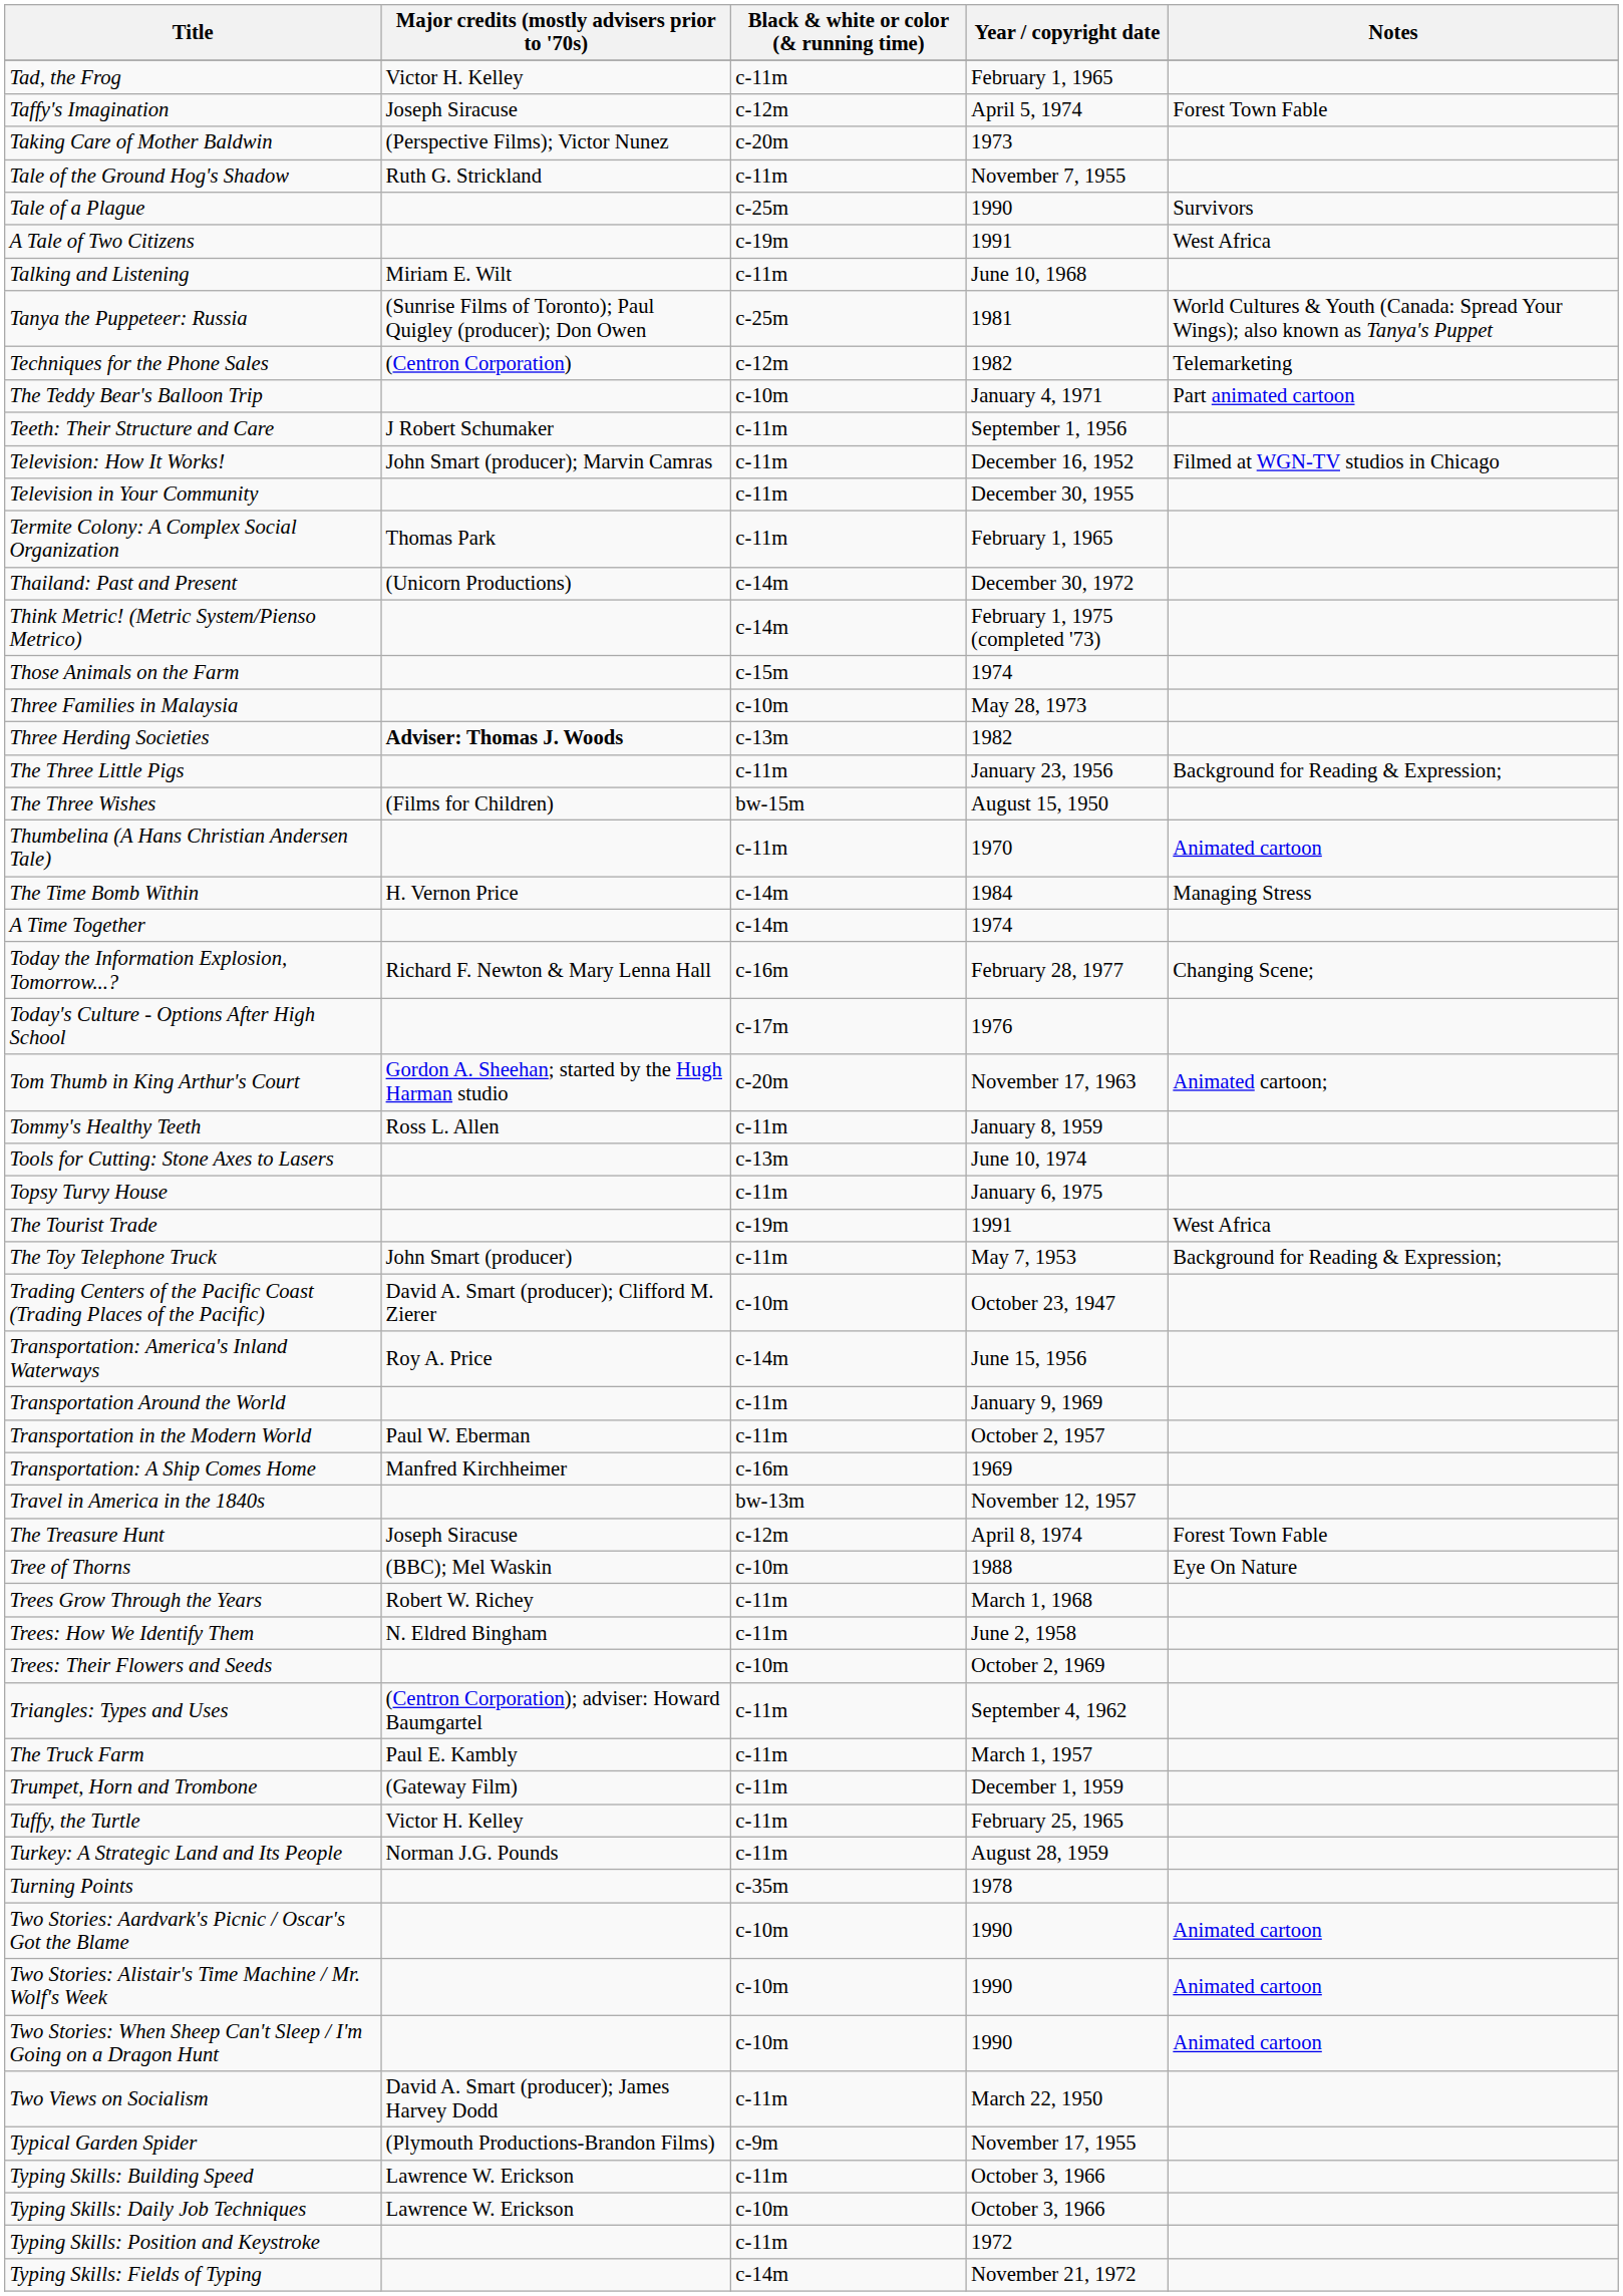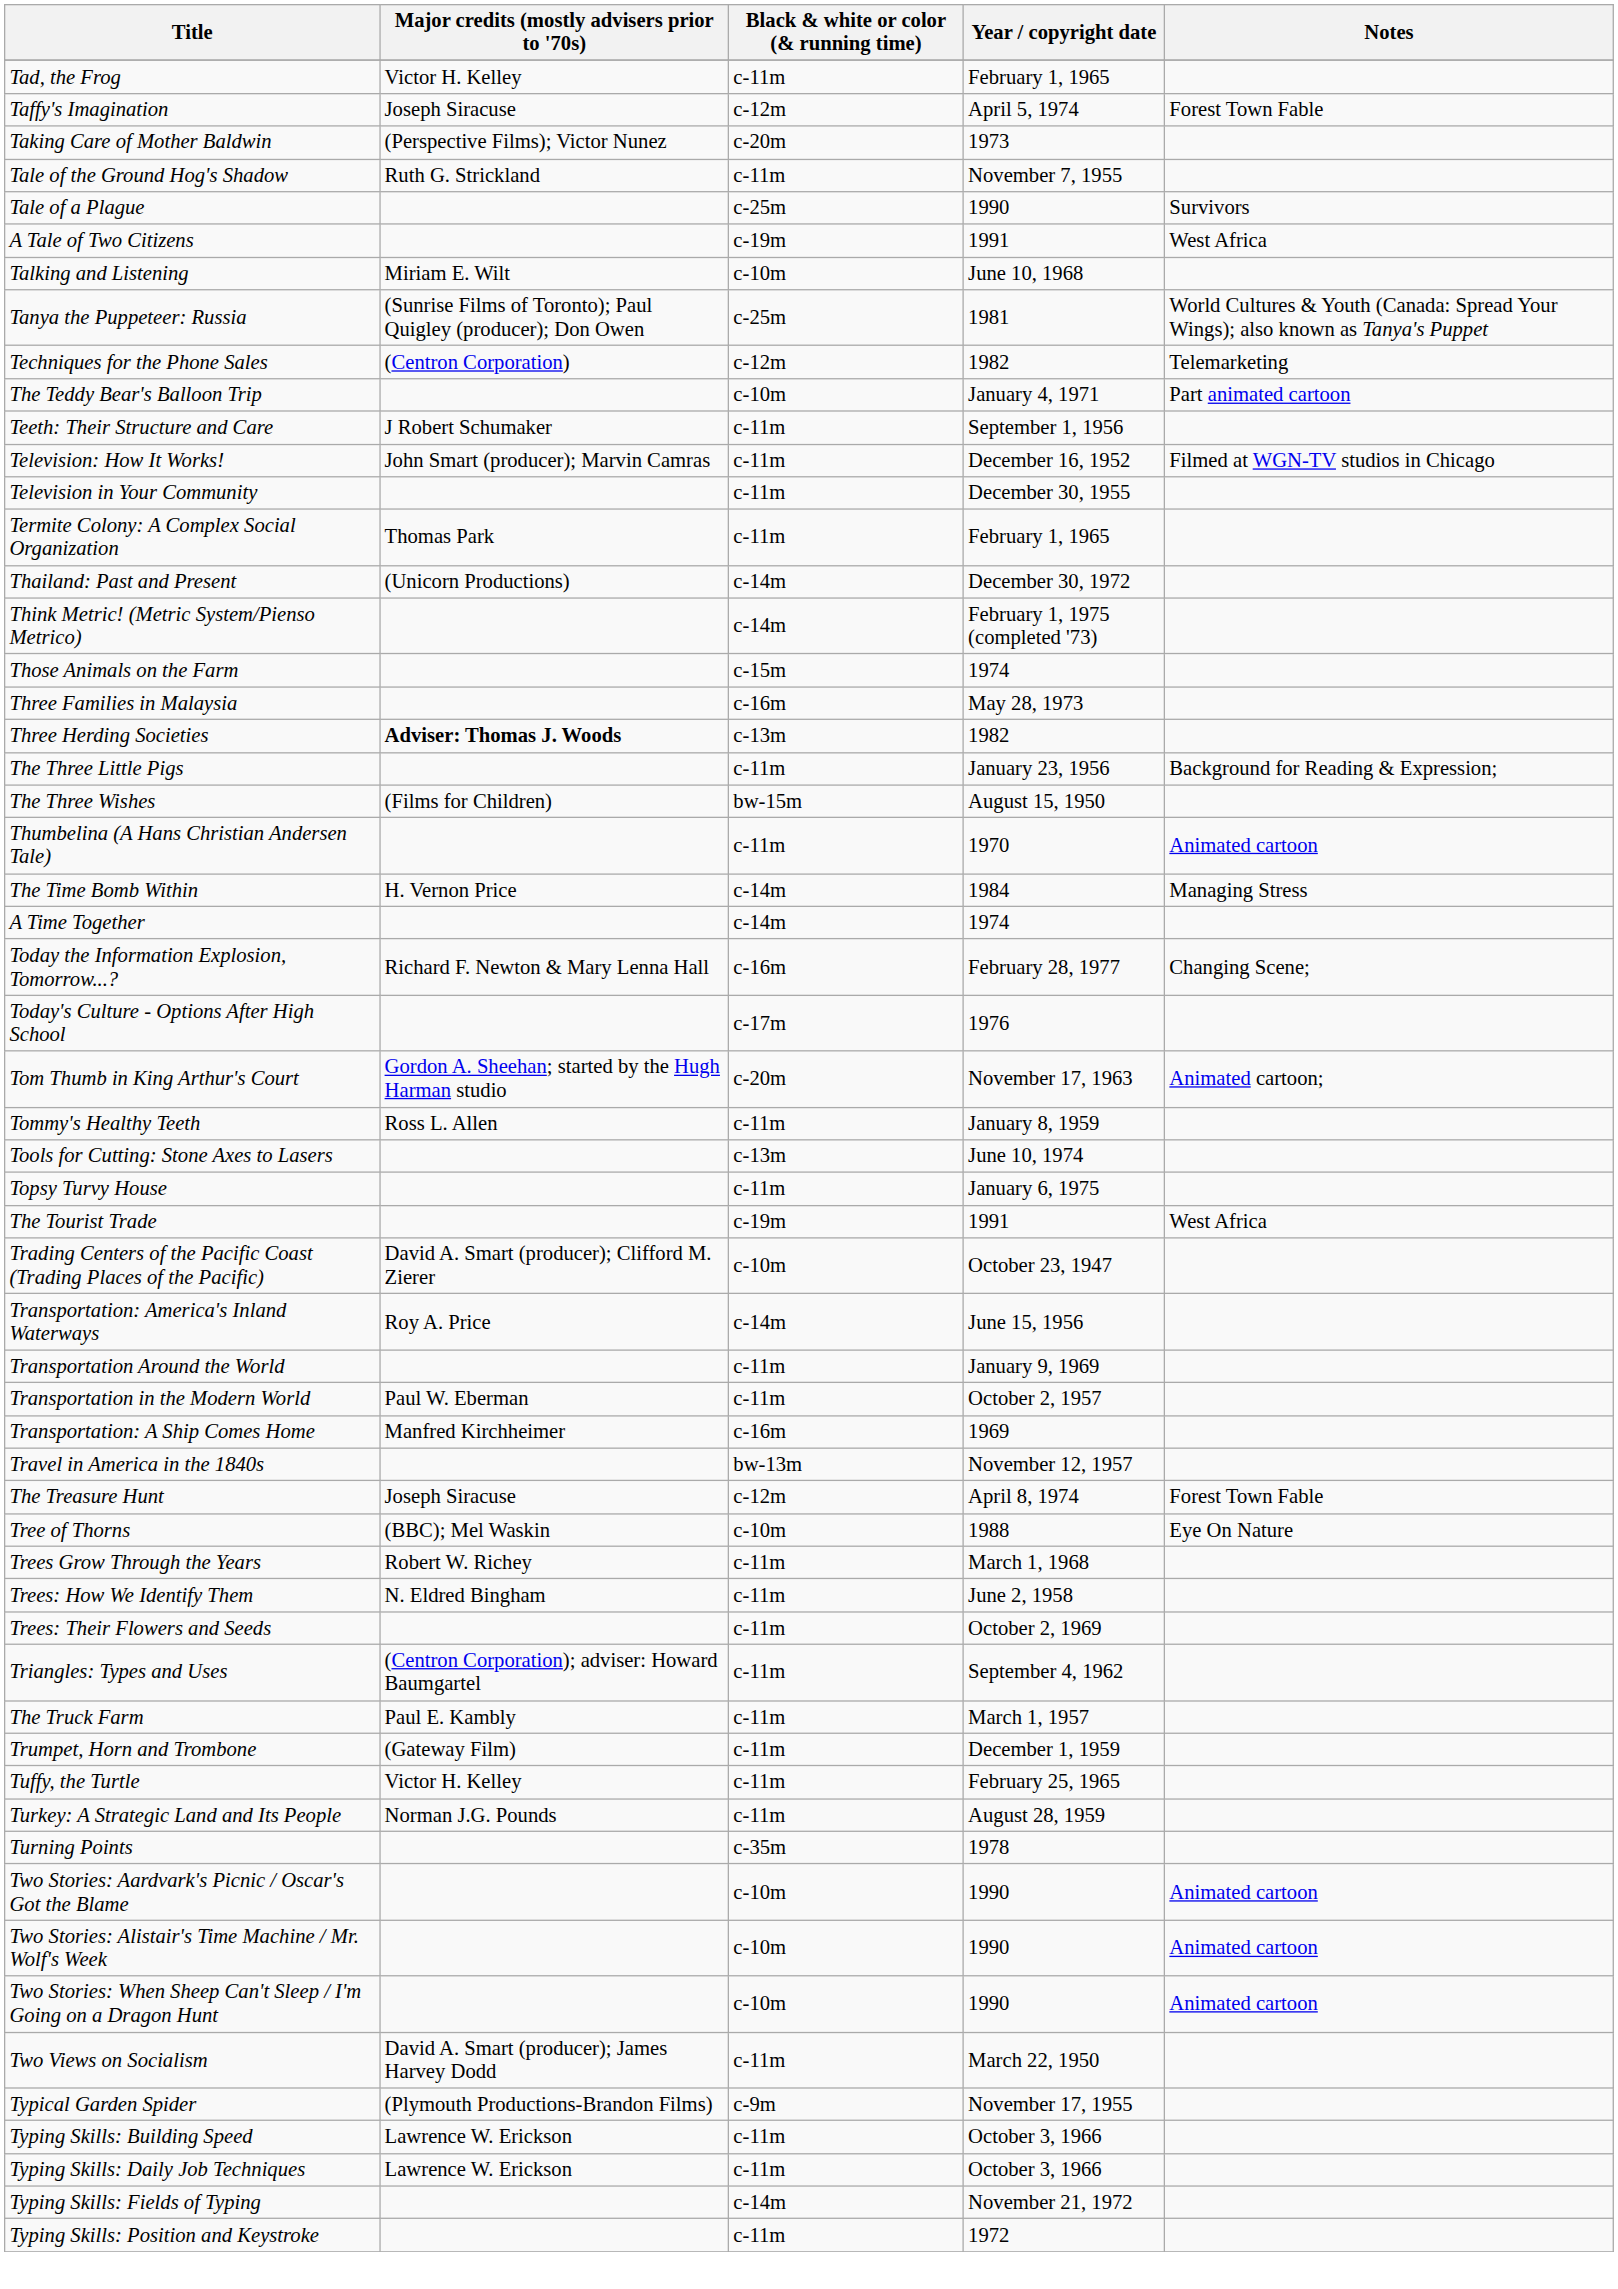 <table class="wikitable sortable" border="1">
 <tr>
 <th>Title</th>
 <th>Major credits (mostly advisers prior to '70s)</th>
 <th>Black & white or color (& running time)</th>
 <th>Year / copyright date</th>
 <th>Notes</th>
 </tr>
 <tr>
 </tr>
 <tr>
 <td><em>Tad, the Frog</em></td>
 <td>Victor H. Kelley</td>
 <td>c-11m</td>
 <td>February 1, 1965</td>
 <td></td>
 </tr>
 <tr>
 <td><em>Taffy's Imagination</em></td>
 <td>Joseph Siracuse</td>
 <td>c-12m</td>
 <td>April 5, 1974</td>
 <td>Forest Town Fable</td>
 </tr>
 <tr>
 <td><em>Taking Care of Mother Baldwin</em></td>
 <td>(Perspective Films); Victor Nunez</td>
 <td>c-20m</td>
 <td>1973</td>
 <td></td>
 </tr>
 <tr>
 <td><em>Tale of the Ground Hog's Shadow</em></td>
 <td>Ruth G. Strickland</td>
 <td>c-11m</td>
 <td>November 7, 1955</td>
 <td></td>
 </tr>
 <tr>
 <td><em>Tale of a Plague</em></td>
 <td></td>
 <td>c-25m</td>
 <td>1990</td>
 <td>Survivors</td>
 </tr>
 <tr>
 <td><em>A Tale of Two Citizens</em></td>
 <td></td>
 <td>c-19m</td>
 <td>1991</td>
 <td>West Africa</td>
 </tr>
 <tr>
 <td><em>Talking and Listening</em></td>
 <td>Miriam E. Wilt</td>
-<td>c-11m</td>
+<td>c-10m</td>
 <td>June 10, 1968</td>
 <td></td>
 </tr>
 <tr>
 <td><em>Tanya the Puppeteer: Russia</em></td>
 <td>(Sunrise Films of Toronto); Paul Quigley (producer); Don Owen</td>
 <td>c-25m</td>
 <td>1981</td>
 <td>World Cultures & Youth (Canada: Spread Your Wings); also known as <em>Tanya's Puppet</em></td>
 </tr>
 <tr>
 <td><em>Techniques for the Phone Sales</em></td>
 <td>(<a href='#'>Centron Corporation</a>)</td>
 <td>c-12m</td>
 <td>1982</td>
 <td>Telemarketing</td>
 </tr>
 <tr>
 <td><em>The Teddy Bear's Balloon Trip</em></td>
 <td></td>
 <td>c-10m</td>
 <td>January 4, 1971</td>
 <td>Part <a href='#'>animated cartoon</a></td>
 </tr>
 <tr>
 <td><em>Teeth: Their Structure and Care</em></td>
 <td>J Robert Schumaker</td>
 <td>c-11m</td>
 <td>September 1, 1956</td>
 <td></td>
 </tr>
 <tr>
 <td><em>Television: How It Works!</em></td>
 <td>John Smart (producer); Marvin Camras</td>
 <td>c-11m</td>
 <td>December 16, 1952</td>
 <td>Filmed at <a href='#'>WGN-TV</a> studios in Chicago</td>
 </tr>
 <tr>
 <td><em>Television in Your Community</em></td>
 <td></td>
 <td>c-11m</td>
 <td>December 30, 1955</td>
 <td></td>
 </tr>
 <tr>
 <td><em>Termite Colony: A Complex Social Organization</em></td>
 <td>Thomas Park</td>
 <td>c-11m</td>
 <td>February 1, 1965</td>
 <td></td>
 </tr>
 <tr>
 <td><em>Thailand: Past and Present</em></td>
 <td>(Unicorn Productions)</td>
 <td>c-14m</td>
 <td>December 30, 1972</td>
 <td></td>
 </tr>
 <tr>
 <td><em>Think Metric! (Metric System/Pienso Metrico)</em></td>
 <td></td>
 <td>c-14m</td>
 <td>February 1, 1975 (completed '73)</td>
 <td></td>
 </tr>
 <tr>
 <td><em>Those Animals on the Farm</em></td>
 <td></td>
 <td>c-15m</td>
 <td>1974</td>
 <td></td>
 </tr>
 <tr>
 <td><em>Three Families in Malaysia</em></td>
 <td></td>
-<td>c-10m</td>
+<td>c-16m</td>
 <td>May 28, 1973</td>
 <td></td>
 </tr>
 <tr>
 <td><em>Three Herding Societies</em></td>
 <td><strong>Adviser: Thomas J. Woods</strong></td>
 <td>c-13m</td>
 <td>1982</td>
 <td></td>
 </tr>
 <tr>
 <td><em>The Three Little Pigs</em></td>
 <td></td>
 <td>c-11m</td>
 <td>January 23, 1956</td>
 <td>Background for Reading & Expression; </td>
 </tr>
 <tr>
 <td><em>The Three Wishes</em></td>
 <td>(Films for Children)</td>
 <td>bw-15m</td>
 <td>August 15, 1950</td>
 <td></td>
 </tr>
 <tr>
 <td><em>Thumbelina (A Hans Christian Andersen Tale)</em></td>
 <td></td>
 <td>c-11m</td>
 <td>1970</td>
 <td><a href='#'>Animated cartoon</a></td>
 </tr>
 <tr>
 <td><em>The Time Bomb Within</em></td>
 <td>H. Vernon Price</td>
 <td>c-14m</td>
 <td>1984</td>
 <td>Managing Stress</td>
 </tr>
 <tr>
 <td><em>A Time Together</em></td>
 <td></td>
 <td>c-14m</td>
 <td>1974</td>
 <td></td>
 </tr>
 <tr>
 <td><em>Today the Information Explosion, Tomorrow...?</em></td>
 <td>Richard F. Newton & Mary Lenna Hall</td>
 <td>c-16m</td>
 <td>February 28, 1977</td>
 <td>Changing Scene; </td>
 </tr>
 <tr>
 <td><em>Today's Culture - Options After High School</em></td>
 <td></td>
 <td>c-17m</td>
 <td>1976</td>
 <td></td>
 </tr>
 <tr>
 <td><em>Tom Thumb in King Arthur's Court</em></td>
 <td><a href='#'>Gordon A. Sheehan</a>; started by the <a href='#'>Hugh Harman</a> studio</td>
 <td>c-20m</td>
 <td>November 17, 1963</td>
 <td><a href='#'>Animated</a> cartoon; </td>
 </tr>
 <tr>
 <td><em>Tommy's Healthy Teeth</em></td>
 <td>Ross L. Allen</td>
 <td>c-11m</td>
 <td>January 8, 1959</td>
 <td></td>
 </tr>
 <tr>
 <td><em>Tools for Cutting: Stone Axes to Lasers</em></td>
 <td></td>
 <td>c-13m</td>
 <td>June 10, 1974</td>
 <td></td>
 </tr>
 <tr>
 <td><em>Topsy Turvy House</em></td>
 <td></td>
 <td>c-11m</td>
 <td>January 6, 1975</td>
 <td></td>
 </tr>
 <tr>
 <td><em>The Tourist Trade</em></td>
 <td></td>
 <td>c-19m</td>
 <td>1991</td>
 <td>West Africa</td>
 </tr>
 <tr>
-<td><em>The Toy Telephone Truck</em></td>
-<td>John Smart (producer)</td>
-<td>c-11m</td>
-<td>May 7, 1953</td>
-<td>Background for Reading & Expression; </td>
-</tr>
-<tr>
 <td><em>Trading Centers of the Pacific Coast (Trading Places of the Pacific)</em></td>
 <td>David A. Smart (producer); Clifford M. Zierer</td>
 <td>c-10m</td>
 <td>October 23, 1947</td>
 <td></td>
 </tr>
 <tr>
 <td><em>Transportation: America's Inland Waterways</em></td>
 <td>Roy A. Price</td>
 <td>c-14m</td>
 <td>June 15, 1956</td>
 <td></td>
 </tr>
 <tr>
 <td><em>Transportation Around the World</em></td>
 <td></td>
 <td>c-11m</td>
 <td>January 9, 1969</td>
 <td></td>
 </tr>
 <tr>
 <td><em>Transportation in the Modern World</em></td>
 <td>Paul W. Eberman</td>
 <td>c-11m</td>
 <td>October 2, 1957</td>
 <td></td>
 </tr>
 <tr>
 <td><em>Transportation: A Ship Comes Home</em></td>
 <td>Manfred Kirchheimer</td>
 <td>c-16m</td>
 <td>1969</td>
 <td></td>
 </tr>
 <tr>
 <td><em>Travel in America in the 1840s</em></td>
 <td></td>
 <td>bw-13m</td>
 <td>November 12, 1957</td>
 <td></td>
 </tr>
 <tr>
 <td><em>The Treasure Hunt</em></td>
 <td>Joseph Siracuse</td>
 <td>c-12m</td>
 <td>April 8, 1974</td>
 <td>Forest Town Fable</td>
 </tr>
 <tr>
 <td><em>Tree of Thorns</em></td>
 <td>(BBC); Mel Waskin</td>
 <td>c-10m</td>
 <td>1988</td>
 <td>Eye On Nature</td>
 </tr>
 <tr>
 <td><em>Trees Grow Through the Years</em></td>
 <td>Robert W. Richey</td>
 <td>c-11m</td>
 <td>March 1, 1968</td>
 <td></td>
 </tr>
 <tr>
 <td><em>Trees: How We Identify Them</em></td>
 <td>N. Eldred Bingham</td>
 <td>c-11m</td>
 <td>June 2, 1958</td>
 <td></td>
 </tr>
 <tr>
 <td><em>Trees: Their Flowers and Seeds</em></td>
 <td></td>
-<td>c-10m</td>
+<td>c-11m</td>
 <td>October 2, 1969</td>
 <td></td>
 </tr>
 <tr>
 <td><em>Triangles: Types and Uses</em></td>
 <td>(<a href='#'>Centron Corporation</a>); adviser: Howard Baumgartel</td>
 <td>c-11m</td>
 <td>September 4, 1962</td>
 <td></td>
 </tr>
 <tr>
 <td><em>The Truck Farm</em></td>
 <td>Paul E. Kambly</td>
 <td>c-11m</td>
 <td>March 1, 1957</td>
 <td></td>
 </tr>
 <tr>
 <td><em>Trumpet, Horn and Trombone</em></td>
 <td>(Gateway Film)</td>
 <td>c-11m</td>
 <td>December 1, 1959</td>
 <td></td>
 </tr>
 <tr>
 <td><em>Tuffy, the Turtle</em></td>
 <td>Victor H. Kelley</td>
 <td>c-11m</td>
 <td>February 25, 1965</td>
 <td></td>
 </tr>
 <tr>
 <td><em>Turkey: A Strategic Land and Its People</em></td>
 <td>Norman J.G. Pounds</td>
 <td>c-11m</td>
 <td>August 28, 1959</td>
 <td></td>
 </tr>
 <tr>
 <td><em>Turning Points</em></td>
 <td></td>
 <td>c-35m</td>
 <td>1978</td>
 <td></td>
 </tr>
 <tr>
 <td><em>Two Stories: Aardvark's Picnic / Oscar's Got the Blame</em></td>
 <td></td>
 <td>c-10m</td>
 <td>1990</td>
 <td><a href='#'>Animated cartoon</a></td>
 </tr>
 <tr>
 <td><em>Two Stories: Alistair's Time Machine / Mr. Wolf's Week</em></td>
 <td></td>
 <td>c-10m</td>
 <td>1990</td>
 <td><a href='#'>Animated cartoon</a></td>
 </tr>
 <tr>
 <td><em>Two Stories: When Sheep Can't Sleep / I'm Going on a Dragon Hunt</em></td>
 <td></td>
 <td>c-10m</td>
 <td>1990</td>
 <td><a href='#'>Animated cartoon</a></td>
 </tr>
 <tr>
 <td><em>Two Views on Socialism</em></td>
 <td>David A. Smart (producer); James Harvey Dodd</td>
 <td>c-11m</td>
 <td>March 22, 1950</td>
 <td></td>
 </tr>
 <tr>
 <td><em>Typical Garden Spider</em></td>
 <td>(Plymouth Productions-Brandon Films)</td>
 <td>c-9m</td>
 <td>November 17, 1955</td>
 <td></td>
 </tr>
 <tr>
 <td><em>Typing Skills: Building Speed</em></td>
 <td>Lawrence W. Erickson</td>
 <td>c-11m</td>
 <td>October 3, 1966</td>
 <td></td>
 </tr>
 <tr>
 <td><em>Typing Skills: Daily Job Techniques</em></td>
 <td>Lawrence W. Erickson</td>
-<td>c-10m</td>
+<td>c-11m</td>
 <td>October 3, 1966</td>
+<td></td>
+</tr>
+<tr>
+<td><em>Typing Skills: Fields of Typing</em></td>
+<td></td>
+<td>c-14m</td>
+<td>November 21, 1972</td>
 <td></td>
 </tr>
 <tr>
 <td><em>Typing Skills: Position and Keystroke</em></td>
 <td></td>
 <td>c-11m</td>
 <td>1972</td>
 <td></td>
 </tr>
-<tr>
-<td><em>Typing Skills: Fields of Typing</em></td>
-<td></td>
-<td>c-14m</td>
-<td>November 21, 1972</td>
-<td></td>
-</tr>
 </table>
